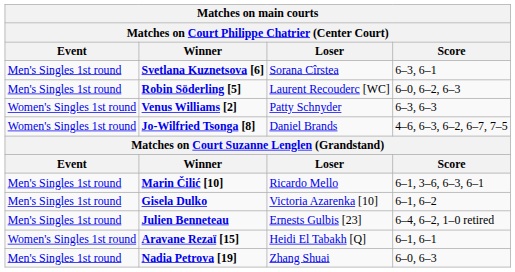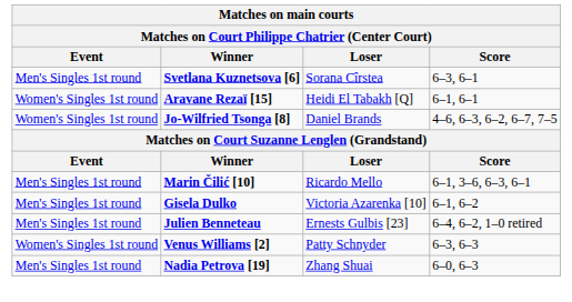 <table class="wikitable collapsible uncollapsed" style="margin:auto;">
 <tr>
 <th colspan="4" style="white-space:nowrap;">Matches on main courts</th>
 </tr>
 <tr>
 <th colspan="4"><strong>Matches on <a href='#'>Court Philippe Chatrier</a> (Center Court)</strong></th>
 </tr>
 <tr>
 <th>Event</th>
 <th>Winner</th>
 <th>Loser</th>
 <th>Score</th>
 </tr>
 <tr>
 <td><a href='#'>Men's Singles 1st round</a></td>
 <td> <strong><a href='#'>Svetlana Kuznetsova</a> [6]</strong></td>
 <td> <a href='#'>Sorana Cîrstea</a></td>
 <td>6–3, 6–1</td>
 </tr>
 <tr>
-<td><a href='#'>Men's Singles 1st round</a></td>
-<td> <strong><a href='#'>Robin Söderling</a> [5]</strong></td>
-<td> <a href='#'>Laurent Recouderc</a> [WC]</td>
-<td>6–0, 6–2, 6–3</td>
-</tr>
-<tr>
 <td><a href='#'>Women's Singles 1st round</a></td>
-<td><strong> <a href='#'>Venus Williams</a> [2]</strong></td>
-<td> <a href='#'>Patty Schnyder</a></td>
-<td>6–3, 6–3</td>
+<td> <strong><a href='#'>Aravane Rezaï</a> [15]</strong></td>
+<td> <a href='#'>Heidi El Tabakh</a> [Q]</td>
+<td>6–1, 6–1</td>
 </tr>
 <tr>
 <td><a href='#'>Women's Singles 1st round</a></td>
 <td><strong> <a href='#'>Jo-Wilfried Tsonga</a> [8]</strong></td>
 <td> <a href='#'>Daniel Brands</a></td>
 <td>4–6, 6–3, 6–2, 6–7, 7–5</td>
 </tr>
 <tr>
 <th colspan="4"><strong>Matches on <a href='#'>Court Suzanne Lenglen</a> (Grandstand)</strong></th>
 </tr>
 <tr>
 <th>Event</th>
 <th>Winner</th>
 <th>Loser</th>
 <th>Score</th>
 </tr>
 <tr>
 <td><a href='#'>Men's Singles 1st round</a></td>
 <td> <strong><a href='#'>Marin Čilić</a> [10]</strong></td>
 <td> <a href='#'>Ricardo Mello</a></td>
 <td>6–1, 3–6, 6–3, 6–1</td>
 </tr>
 <tr>
 <td><a href='#'>Men's Singles 1st round</a></td>
 <td> <strong><a href='#'>Gisela Dulko</a></strong></td>
 <td> <a href='#'>Victoria Azarenka</a> [10]</td>
 <td>6–1, 6–2</td>
 </tr>
 <tr>
 <td><a href='#'>Men's Singles 1st round</a></td>
 <td> <strong><a href='#'>Julien Benneteau</a></strong></td>
 <td> <a href='#'>Ernests Gulbis</a> [23]</td>
 <td>6–4, 6–2, 1–0 retired</td>
 </tr>
 <tr>
 <td><a href='#'>Women's Singles 1st round</a></td>
-<td> <strong><a href='#'>Aravane Rezaï</a> [15]</strong></td>
-<td> <a href='#'>Heidi El Tabakh</a> [Q]</td>
-<td>6–1, 6–1</td>
+<td><strong> <a href='#'>Venus Williams</a> [2]</strong></td>
+<td> <a href='#'>Patty Schnyder</a></td>
+<td>6–3, 6–3</td>
 </tr>
 <tr>
 <td><a href='#'>Men's Singles 1st round</a></td>
 <td><strong> <a href='#'>Nadia Petrova</a> [19]</strong></td>
 <td> <a href='#'>Zhang Shuai</a></td>
 <td>6–0, 6–3</td>
 </tr>
 </table>
